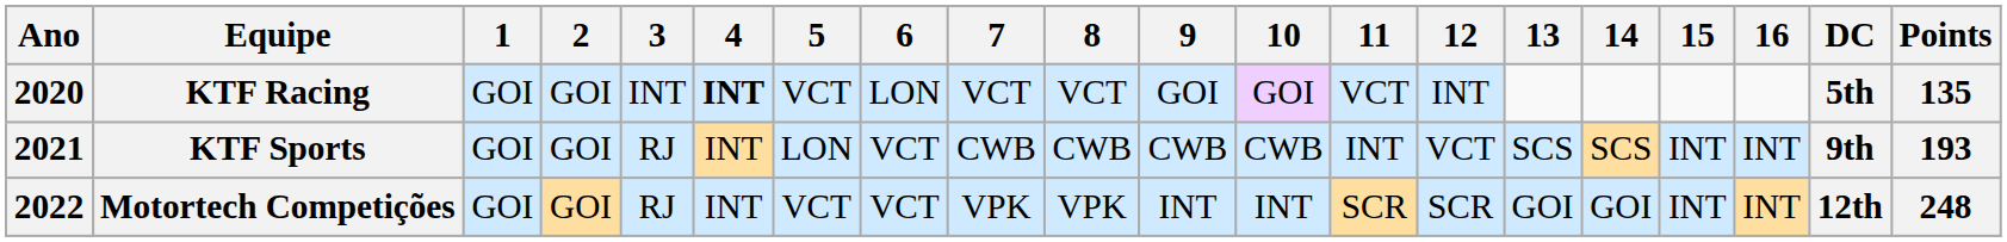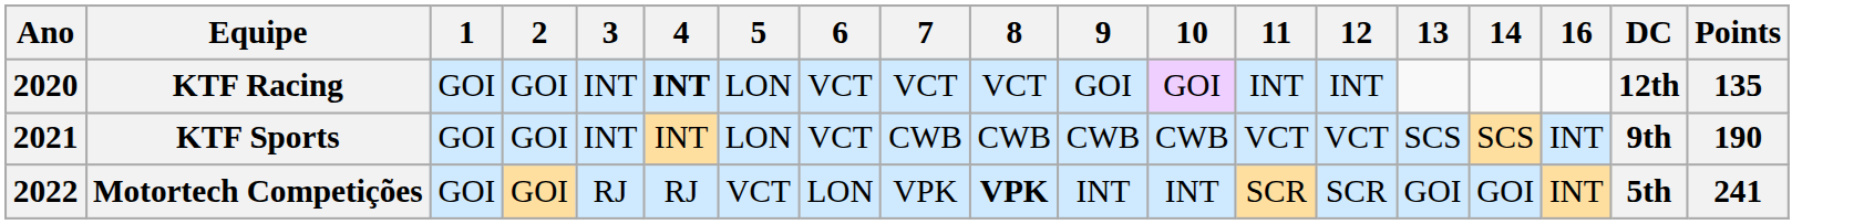 <table class="wikitable" style="text-align:center; font-size:90%">
 <tr>
 <th>Ano</th>
 <th>Equipe</th>
 <th>1</th>
 <th>2</th>
 <th>3</th>
 <th>4</th>
 <th>5</th>
 <th>6</th>
 <th>7</th>
 <th>8</th>
 <th>9</th>
 <th>10</th>
 <th>11</th>
 <th>12</th>
 <th>13</th>
 <th>14</th>
-<th>15</th>
 <th>16</th>
 <th>DC</th>
 <th>Points</th>
 </tr>
 <tr>
 <th>2020</th>
 <th>KTF Racing</th>
 <td style="background:#CFEAFF;">GOI<br></td>
 <td style="background:#CFEAFF;">GOI<br></td>
 <td style="background:#CFEAFF;">INT<br></td>
 <td style="background:#CFEAFF;"><strong>INT<br></strong></td>
+<td style="background:#CFEAFF;">LON<br></td>
 <td style="background:#CFEAFF;">VCT<br></td>
-<td style="background:#CFEAFF;">LON<br></td>
 <td style="background:#CFEAFF;">VCT<br></td>
 <td style="background:#CFEAFF;">VCT<br></td>
 <td style="background:#CFEAFF;">GOI<br></td>
 <td style="background:#EFCFFF;">GOI<br></td>
-<td style="background:#CFEAFF;">VCT<br></td>
+<td style="background:#CFEAFF;">INT<br></td>
 <td style="background:#CFEAFF;">INT<br></td>
 <td></td>
 <td></td>
 <td></td>
-<td></td>
-<th>5th</th>
+<th>12th</th>
 <th>135</th>
 </tr>
 <tr>
 <th>2021</th>
 <th>KTF Sports</th>
 <td style="background:#CFEAFF;">GOI<br></td>
 <td style="background:#CFEAFF;">GOI<br></td>
-<td style="background:#CFEAFF;">RJ<br></td>
+<td style="background:#CFEAFF;">INT<br></td>
 <td style="background:#FFDF9F;">INT<br></td>
 <td style="background:#CFEAFF;">LON<br></td>
 <td style="background:#CFEAFF;">VCT<br></td>
 <td style="background:#CFEAFF;">CWB<br></td>
 <td style="background:#CFEAFF;">CWB<br></td>
 <td style="background:#CFEAFF;">CWB<br></td>
 <td style="background:#CFEAFF;">CWB<br></td>
-<td style="background:#CFEAFF;">INT<br></td>
+<td style="background:#CFEAFF;">VCT<br></td>
 <td style="background:#CFEAFF;">VCT<br></td>
 <td style="background:#CFEAFF;">SCS<br></td>
 <td style="background:#FFDF9F;">SCS<br></td>
 <td style="background:#CFEAFF;">INT<br></td>
-<td style="background:#CFEAFF;">INT<br></td>
 <th>9th</th>
-<th>193</th>
+<th>190</th>
 </tr>
 <tr>
 <th>2022</th>
 <th>Motortech Competições</th>
 <td style="background:#CFEAFF;">GOI<br></td>
 <td style="background:#FFDF9F;">GOI<br></td>
 <td style="background:#CFEAFF;">RJ<br></td>
-<td style="background:#CFEAFF;">INT<br></td>
+<td style="background:#CFEAFF;">RJ<br></td>
 <td style="background:#CFEAFF;">VCT<br></td>
-<td style="background:#CFEAFF;">VCT<br></td>
+<td style="background:#CFEAFF;">LON<br></td>
 <td style="background:#CFEAFF;">VPK<br></td>
-<td style="background:#CFEAFF;">VPK<br></td>
+<td style="background:#CFEAFF;"><strong>VPK<br></strong></td>
 <td style="background:#CFEAFF;">INT<br></td>
 <td style="background:#CFEAFF;">INT<br></td>
 <td style="background:#FFDF9F;">SCR<br></td>
 <td style="background:#CFEAFF;">SCR<br></td>
 <td style="background:#CFEAFF;">GOI<br></td>
 <td style="background:#CFEAFF;">GOI<br></td>
-<td style="background:#CFEAFF;">INT<br></td>
 <td style="background:#FFDF9F;">INT<br></td>
-<th>12th</th>
-<th>248</th>
+<th>5th</th>
+<th>241</th>
 </tr>
 </table>
